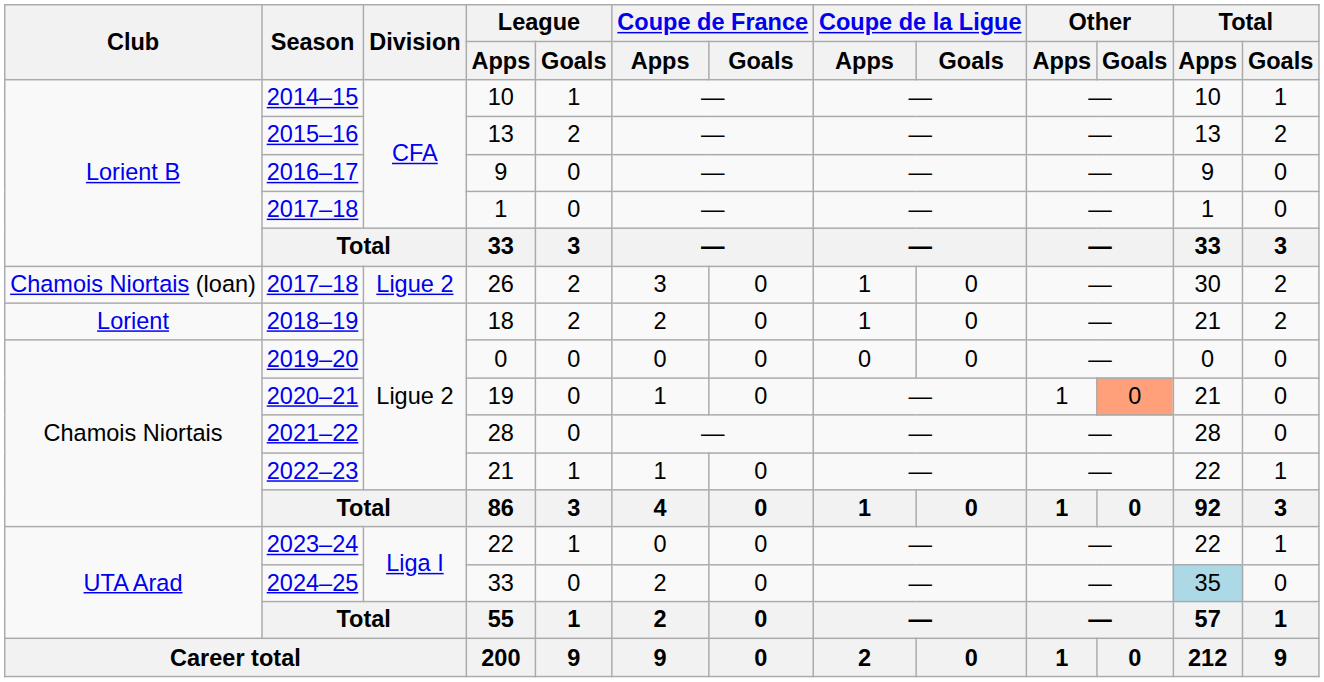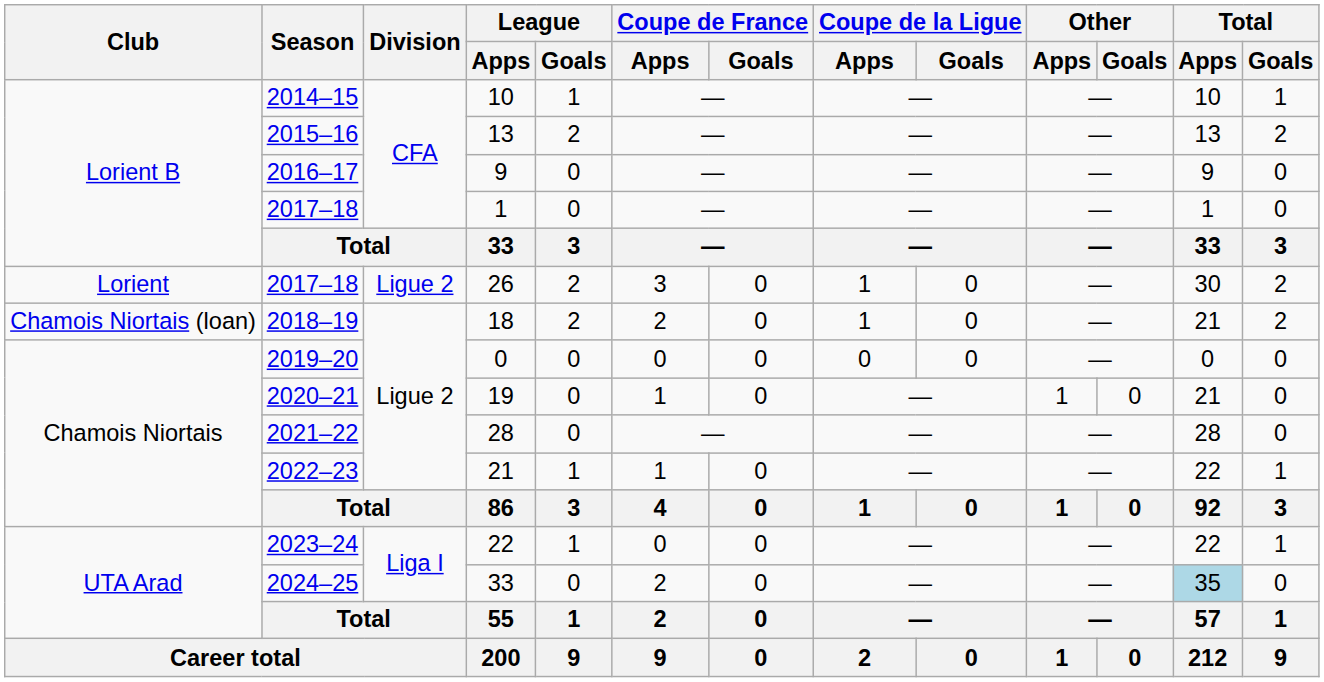 <table class="wikitable" style="text-align: center">
 <tr>
 <th rowspan="2">Club</th>
 <th rowspan="2">Season</th>
 <th rowspan="2">Division</th>
 <th colspan="2">League</th>
 <th colspan="2"><a href='#'>Coupe de France</a></th>
 <th colspan="2"><a href='#'>Coupe de la Ligue</a></th>
 <th colspan="2">Other</th>
 <th colspan="2">Total</th>
 </tr>
 <tr>
 <th>Apps</th>
 <th>Goals</th>
 <th>Apps</th>
 <th>Goals</th>
 <th>Apps</th>
 <th>Goals</th>
 <th>Apps</th>
 <th>Goals</th>
 <th>Apps</th>
 <th>Goals</th>
 </tr>
 <tr>
 <td rowspan="5"><a href='#'>Lorient B</a></td>
 <td><a href='#'>2014–15</a></td>
 <td rowspan="4"><a href='#'>CFA</a></td>
 <td>10</td>
 <td>1</td>
 <td colspan="2">—</td>
 <td colspan="2">—</td>
 <td colspan="2">—</td>
 <td>10</td>
 <td>1</td>
 </tr>
 <tr>
 <td><a href='#'>2015–16</a></td>
 <td>13</td>
 <td>2</td>
 <td colspan="2">—</td>
 <td colspan="2">—</td>
 <td colspan="2">—</td>
 <td>13</td>
 <td>2</td>
 </tr>
 <tr>
 <td><a href='#'>2016–17</a></td>
 <td>9</td>
 <td>0</td>
 <td colspan="2">—</td>
 <td colspan="2">—</td>
 <td colspan="2">—</td>
 <td>9</td>
 <td>0</td>
 </tr>
 <tr>
 <td><a href='#'>2017–18</a></td>
 <td>1</td>
 <td>0</td>
 <td colspan="2">—</td>
 <td colspan="2">—</td>
 <td colspan="2">—</td>
 <td>1</td>
 <td>0</td>
 </tr>
 <tr>
 <th colspan="2">Total</th>
 <th>33</th>
 <th>3</th>
 <th colspan="2">—</th>
 <th colspan="2">—</th>
 <th colspan="2">—</th>
 <th>33</th>
 <th>3</th>
 </tr>
 <tr>
-<td rowspan="1"><a href='#'>Chamois Niortais</a> (loan)</td>
+<td><a href='#'>Lorient</a></td>
 <td><a href='#'>2017–18</a></td>
 <td><a href='#'>Ligue 2</a></td>
 <td>26</td>
 <td>2</td>
 <td>3</td>
 <td>0</td>
 <td>1</td>
 <td>0</td>
 <td colspan="2">—</td>
 <td>30</td>
 <td>2</td>
 </tr>
 <tr>
-<td><a href='#'>Lorient</a></td>
+<td rowspan="1"><a href='#'>Chamois Niortais</a> (loan)</td>
 <td><a href='#'>2018–19</a></td>
 <td rowspan="5">Ligue 2</td>
 <td>18</td>
 <td>2</td>
 <td>2</td>
 <td>0</td>
 <td>1</td>
 <td>0</td>
 <td colspan="2">—</td>
 <td>21</td>
 <td>2</td>
 </tr>
 <tr>
 <td rowspan="5">Chamois Niortais</td>
 <td><a href='#'>2019–20</a></td>
 <td>0</td>
 <td>0</td>
 <td>0</td>
 <td>0</td>
 <td>0</td>
 <td>0</td>
 <td colspan="2">—</td>
 <td>0</td>
 <td>0</td>
 </tr>
 <tr>
 <td><a href='#'>2020–21</a></td>
 <td>19</td>
 <td>0</td>
 <td>1</td>
 <td>0</td>
 <td colspan="2">—</td>
 <td>1</td>
-<td style="background: lightsalmon;">0</td>
+<td>0</td>
 <td>21</td>
 <td>0</td>
 </tr>
 <tr>
 <td><a href='#'>2021–22</a></td>
 <td>28</td>
 <td>0</td>
 <td colspan="2">—</td>
 <td colspan="2">—</td>
 <td colspan="2">—</td>
 <td>28</td>
 <td>0</td>
 </tr>
 <tr>
 <td><a href='#'>2022–23</a></td>
 <td>21</td>
 <td>1</td>
 <td>1</td>
 <td>0</td>
 <td colspan="2">—</td>
 <td colspan="2">—</td>
 <td>22</td>
 <td>1</td>
 </tr>
 <tr>
 <th colspan="2">Total</th>
 <th>86</th>
 <th>3</th>
 <th>4</th>
 <th>0</th>
 <th>1</th>
 <th>0</th>
 <th>1</th>
 <th>0</th>
 <th>92</th>
 <th>3</th>
 </tr>
 <tr>
 <td rowspan="3"><a href='#'>UTA Arad</a></td>
 <td><a href='#'>2023–24</a></td>
 <td rowspan="2"><a href='#'>Liga I</a></td>
 <td>22</td>
 <td>1</td>
 <td>0</td>
 <td>0</td>
 <td colspan="2">—</td>
 <td colspan="2">—</td>
 <td>22</td>
 <td>1</td>
 </tr>
 <tr>
 <td><a href='#'>2024–25</a></td>
 <td>33</td>
 <td>0</td>
 <td>2</td>
 <td>0</td>
 <td colspan="2">—</td>
 <td colspan="2">—</td>
 <td style="background: lightblue;">35</td>
 <td>0</td>
 </tr>
 <tr>
 <th colspan="2">Total</th>
 <th>55</th>
 <th>1</th>
 <th>2</th>
 <th>0</th>
 <th colspan="2">—</th>
 <th colspan="2">—</th>
 <th>57</th>
 <th>1</th>
 </tr>
 <tr>
 <th colspan="3">Career total</th>
 <th>200</th>
 <th>9</th>
 <th>9</th>
 <th>0</th>
 <th>2</th>
 <th>0</th>
 <th>1</th>
 <th>0</th>
 <th>212</th>
 <th>9</th>
 </tr>
 </table>
